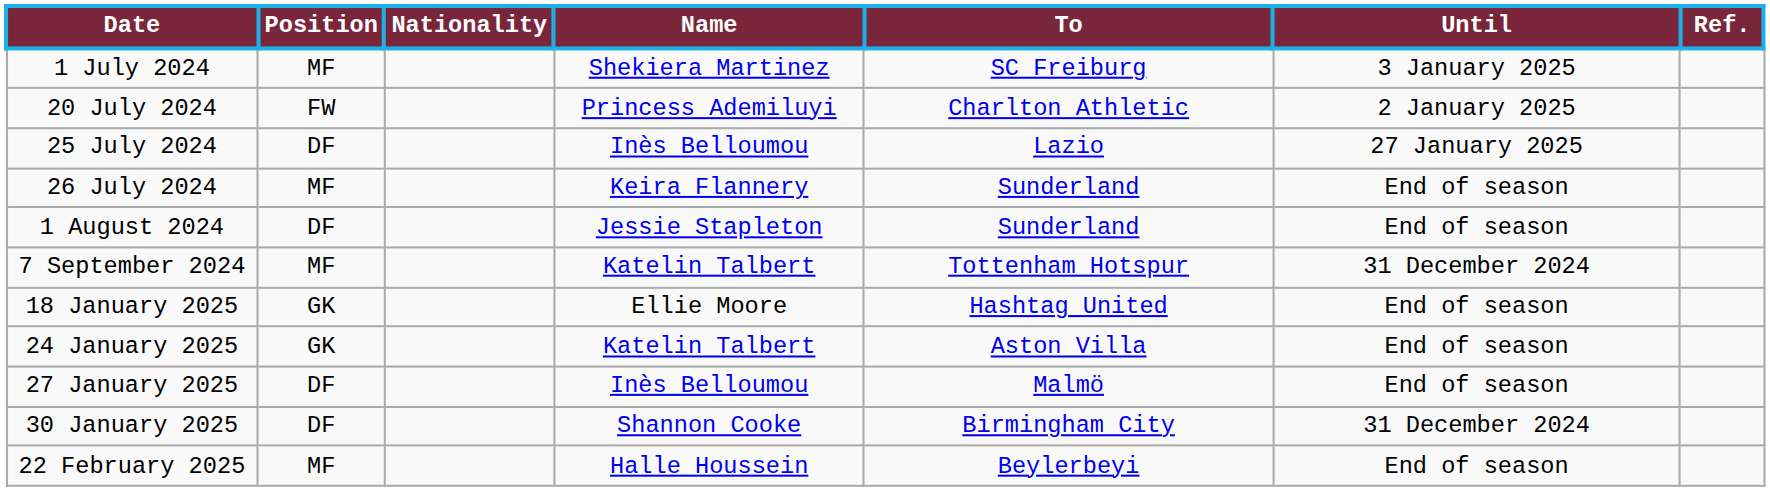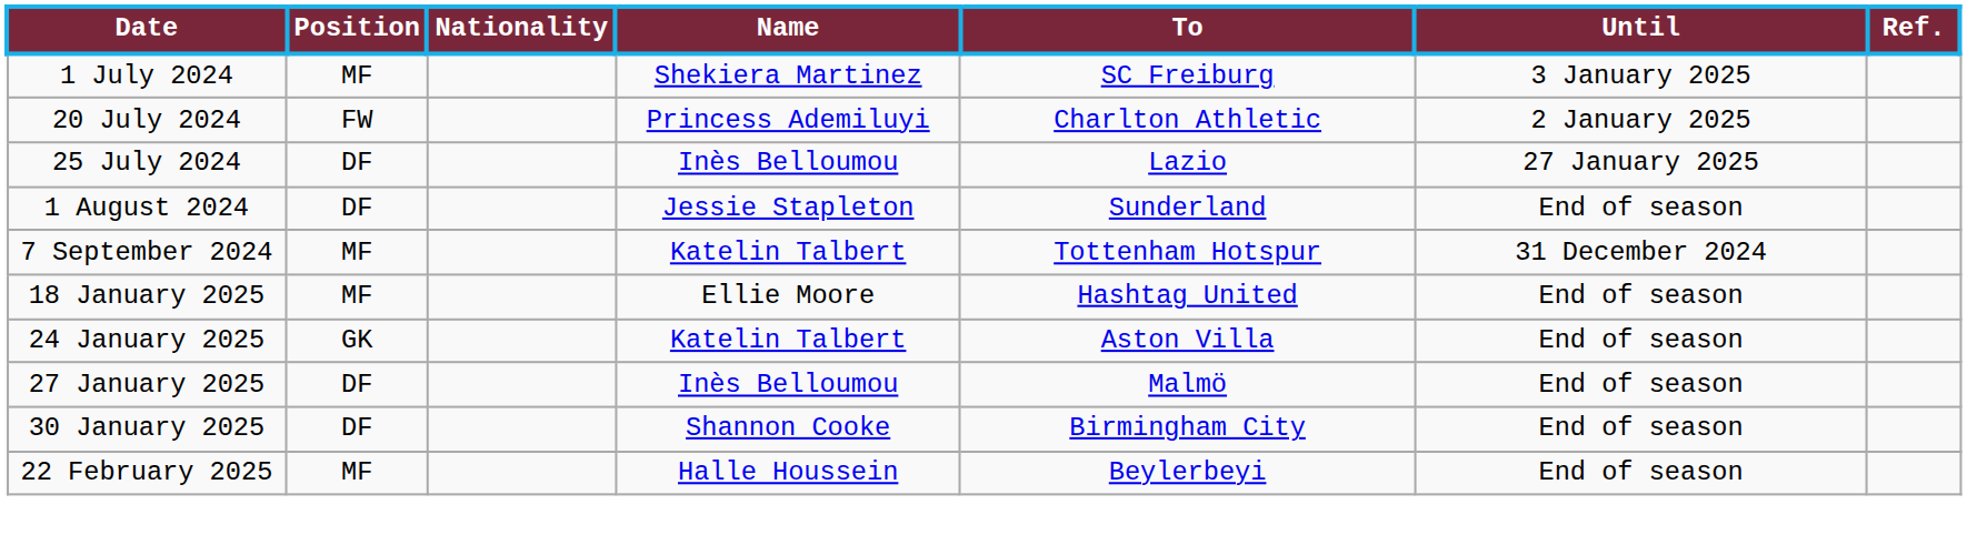 <table class="wikitable" style="text-align:center; font-size:90%; ">
 <tr>
 <th style="background:#7A263A;color:white;border:2px solid #1BB1E7; width:120px;">Date</th>
 <th style="background:#7A263A;color:white;border:2px solid #1BB1E7; width:50px;">Position</th>
 <th style="background:#7A263A;color:white;border:2px solid #1BB1E7; width:50px;">Nationality</th>
 <th style="background:#7A263A;color:white;border:2px solid #1BB1E7; width:150px;">Name</th>
 <th style="background:#7A263A;color:white;border:2px solid #1BB1E7; width:200px;">To</th>
 <th style="background:#7A263A;color:white;border:2px solid #1BB1E7; width:200px;">Until</th>
 <th style="background:#7A263A;color:white;border:2px solid #1BB1E7; width:35px;">Ref.</th>
 </tr>
 <tr>
 <td>1 July 2024</td>
 <td>MF</td>
 <td></td>
 <td><a href='#'>Shekiera Martinez</a></td>
 <td> <a href='#'>SC Freiburg</a></td>
 <td>3 January 2025</td>
 <td></td>
 </tr>
 <tr>
 <td>20 July 2024</td>
 <td>FW</td>
 <td></td>
 <td><a href='#'>Princess Ademiluyi</a></td>
 <td> <a href='#'>Charlton Athletic</a></td>
 <td>2 January 2025</td>
 <td></td>
 </tr>
 <tr>
 <td>25 July 2024</td>
 <td>DF</td>
 <td></td>
 <td><a href='#'>Inès Belloumou</a></td>
 <td> <a href='#'>Lazio</a></td>
 <td>27 January 2025</td>
 <td></td>
 </tr>
 <tr>
-<td>26 July 2024</td>
-<td>MF</td>
-<td></td>
-<td><a href='#'>Keira Flannery</a></td>
-<td> <a href='#'>Sunderland</a></td>
-<td>End of season</td>
-<td></td>
-</tr>
-<tr>
 <td>1 August 2024</td>
 <td>DF</td>
 <td></td>
 <td><a href='#'>Jessie Stapleton</a></td>
 <td> <a href='#'>Sunderland</a></td>
 <td>End of season</td>
 <td></td>
 </tr>
 <tr>
 <td>7 September 2024</td>
 <td>MF</td>
 <td></td>
 <td><a href='#'>Katelin Talbert</a></td>
 <td> <a href='#'>Tottenham Hotspur</a></td>
 <td>31 December 2024</td>
 <td></td>
 </tr>
 <tr>
 <td>18 January 2025</td>
-<td>GK</td>
+<td>MF</td>
 <td></td>
 <td>Ellie Moore</td>
 <td> <a href='#'>Hashtag United</a></td>
 <td>End of season</td>
 <td></td>
 </tr>
 <tr>
 <td>24 January 2025</td>
 <td>GK</td>
 <td></td>
 <td><a href='#'>Katelin Talbert</a></td>
 <td> <a href='#'>Aston Villa</a></td>
 <td>End of season</td>
 <td></td>
 </tr>
 <tr>
 <td>27 January 2025</td>
 <td>DF</td>
 <td></td>
 <td><a href='#'>Inès Belloumou</a></td>
 <td> <a href='#'>Malmö</a></td>
 <td>End of season</td>
 <td></td>
 </tr>
 <tr>
 <td>30 January 2025</td>
 <td>DF</td>
 <td></td>
 <td><a href='#'>Shannon Cooke</a></td>
 <td> <a href='#'>Birmingham City</a></td>
-<td>31 December 2024</td>
+<td>End of season</td>
 <td></td>
 </tr>
 <tr>
 <td>22 February 2025</td>
 <td>MF</td>
 <td></td>
 <td><a href='#'>Halle Houssein</a></td>
 <td> <a href='#'>Beylerbeyi</a></td>
 <td>End of season</td>
 <td></td>
 </tr>
 </table>
